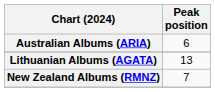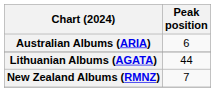 <table class="wikitable sortable plainrowheaders" style="text-align:center">
 <tr>
 <th scope="col">Chart (2024)</th>
 <th scope="col">Peak<br>position</th>
 </tr>
 <tr>
 <th scope="row">Australian Albums (<a href='#'>ARIA</a>)</th>
 <td>6</td>
 </tr>
 <tr>
 </tr>
 <tr>
 </tr>
 <tr>
 </tr>
 <tr>
 </tr>
 <tr>
 </tr>
 <tr>
 </tr>
 <tr>
 <th scope="row">Lithuanian Albums (<a href='#'>AGATA</a>)</th>
-<td>13</td>
+<td>44</td>
 </tr>
 <tr>
 <th scope="row">New Zealand Albums (<a href='#'>RMNZ</a>)</th>
 <td>7</td>
 </tr>
 <tr>
 </tr>
 <tr>
 </tr>
 <tr>
 </tr>
 <tr>
 </tr>
 <tr>
 </tr>
 <tr>
 </tr>
 </table>
